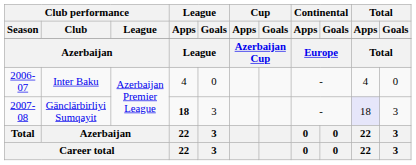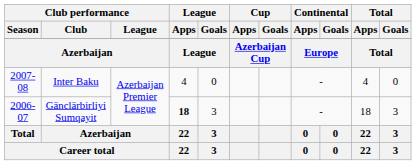 <table class="wikitable" style="text-align:center">
 <tr>
 <th colspan=3>Club performance</th>
 <th colspan=2>League</th>
 <th colspan=2>Cup</th>
 <th colspan=2>Continental</th>
 <th colspan=2>Total</th>
 </tr>
 <tr>
 <th>Season</th>
 <th>Club</th>
 <th>League</th>
 <th>Apps</th>
 <th>Goals</th>
 <th>Apps</th>
 <th>Goals</th>
 <th>Apps</th>
 <th>Goals</th>
 <th>Apps</th>
 <th>Goals</th>
 </tr>
 <tr>
 </tr>
 <tr>
 <th colspan=3>Azerbaijan</th>
 <th colspan=2>League</th>
 <th colspan=2><a href='#'>Azerbaijan Cup</a></th>
 <th colspan=2><a href='#'>Europe</a></th>
 <th colspan=2>Total</th>
 </tr>
 <tr>
-<td><a href='#'>2006-07</a></td>
+<td><a href='#'>2007-08</a></td>
 <td><a href='#'>Inter Baku</a></td>
 <td rowspan="2"><a href='#'>Azerbaijan Premier League</a></td>
 <td>4</td>
 <td>0</td>
 <td></td>
 <td></td>
 <td colspan="2">-</td>
 <td>4</td>
 <td>0</td>
 </tr>
 <tr>
-<td><a href='#'>2007-08</a></td>
+<td><a href='#'>2006-07</a></td>
 <td><a href='#'>Gänclärbirliyi Sumqayit</a></td>
 <td><strong>18</strong></td>
 <td>3</td>
 <td></td>
 <td></td>
 <td colspan="2">-</td>
-<td style="background: lavender;">18</td>
+<td>18</td>
 <td>3</td>
 </tr>
 <tr>
 <th rowspan=1>Total</th>
 <th colspan=2>Azerbaijan</th>
 <th>22</th>
 <th>3</th>
 <th></th>
 <th></th>
 <th>0</th>
 <th>0</th>
 <th>22</th>
 <th>3</th>
 </tr>
 <tr>
 <th colspan=3>Career total</th>
 <th>22</th>
 <th>3</th>
 <th></th>
 <th></th>
 <th>0</th>
 <th>0</th>
 <th>22</th>
 <th>3</th>
 </tr>
 </table>
